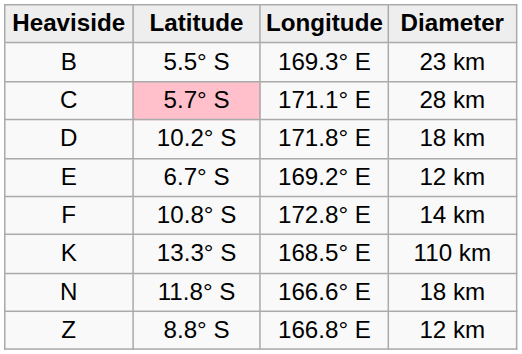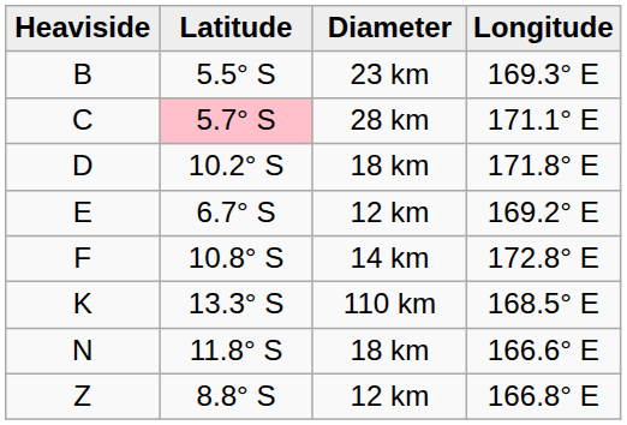 <table class="wikitable">
 <tr>
 <th width="25%" style="background:#eeeeee;">Heaviside</th>
 <th width="25%" style="background:#eeeeee;">Latitude</th>
+<th width="25%" style="background:#eeeeee;">Diameter</th>
 <th width="25%" style="background:#eeeeee;">Longitude</th>
-<th width="25%" style="background:#eeeeee;">Diameter</th>
 </tr>
 <tr>
 <td align="center">B</td>
 <td align="center">5.5° S</td>
+<td align="center">23 km</td>
 <td align="center">169.3° E</td>
-<td align="center">23 km</td>
 </tr>
 <tr>
 <td align="center">C</td>
 <td align="center" style="background: pink;">5.7° S</td>
+<td align="center">28 km</td>
 <td align="center">171.1° E</td>
-<td align="center">28 km</td>
 </tr>
 <tr>
 <td align="center">D</td>
 <td align="center">10.2° S</td>
+<td align="center">18 km</td>
 <td align="center">171.8° E</td>
-<td align="center">18 km</td>
 </tr>
 <tr>
 <td align="center">E</td>
 <td align="center">6.7° S</td>
+<td align="center">12 km</td>
 <td align="center">169.2° E</td>
-<td align="center">12 km</td>
 </tr>
 <tr>
 <td align="center">F</td>
 <td align="center">10.8° S</td>
+<td align="center">14 km</td>
 <td align="center">172.8° E</td>
-<td align="center">14 km</td>
 </tr>
 <tr>
 <td align="center">K</td>
 <td align="center">13.3° S</td>
+<td align="center">110 km</td>
 <td align="center">168.5° E</td>
-<td align="center">110 km</td>
 </tr>
 <tr>
 <td align="center">N</td>
 <td align="center">11.8° S</td>
+<td align="center">18 km</td>
 <td align="center">166.6° E</td>
-<td align="center">18 km</td>
 </tr>
 <tr>
 <td align="center">Z</td>
 <td align="center">8.8° S</td>
+<td align="center">12 km</td>
 <td align="center">166.8° E</td>
-<td align="center">12 km</td>
 </tr>
 </table>
